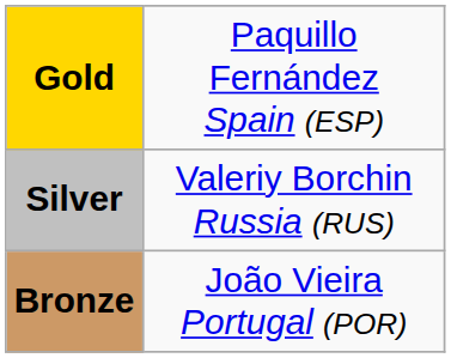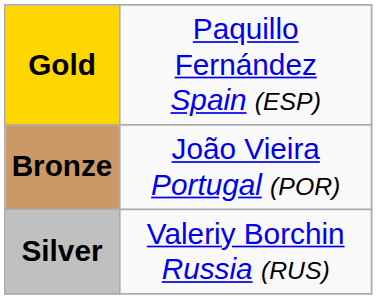 <table class="wikitable" style=" text-align:center; font-size:110%;" width="35%">
 <tr>
 <td bgcolor="gold"><strong>Gold</strong></td>
 <td> <a href='#'>Paquillo Fernández</a><br><em><a href='#'>Spain</a> <small>(ESP)</small></em></td>
 </tr>
 <tr>
+<td bgcolor="CC9966"><strong>Bronze</strong></td>
+<td> <a href='#'>João Vieira</a><br><em><a href='#'>Portugal</a> <small>(POR)</small></em></td>
+</tr>
+<tr>
 <td bgcolor="silver"><strong>Silver</strong></td>
 <td> <a href='#'>Valeriy Borchin</a><br><em><a href='#'>Russia</a> <small>(RUS)</small></em></td>
 </tr>
-<tr>
-<td bgcolor="CC9966"><strong>Bronze</strong></td>
-<td> <a href='#'>João Vieira</a><br><em><a href='#'>Portugal</a> <small>(POR)</small></em></td>
-</tr>
 </table>
